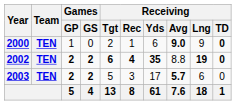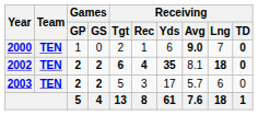 <table class="wikitable" style="text-align:center">
 <tr>
 <th rowspan="2">Year</th>
 <th rowspan="2">Team</th>
 <th colspan="2">Games</th>
 <th colspan="6">Receiving</th>
 </tr>
 <tr>
 <th>GP</th>
 <th>GS</th>
 <th>Tgt</th>
 <th>Rec</th>
 <th>Yds</th>
 <th>Avg</th>
 <th>Lng</th>
 <th>TD</th>
 </tr>
 <tr>
 <th><a href='#'>2000</a></th>
 <th><a href='#'>TEN</a></th>
 <td>1</td>
 <td>0</td>
 <td>2</td>
 <td>1</td>
 <td>6</td>
 <td><strong>9.0</strong></td>
-<td>9</td>
+<td>7</td>
 <td><strong>0</strong></td>
 </tr>
 <tr>
 <th><a href='#'>2002</a></th>
 <th><a href='#'>TEN</a></th>
 <td><strong>2</strong></td>
 <td><strong>2</strong></td>
 <td><strong>6</strong></td>
 <td><strong>4</strong></td>
 <td><strong>35</strong></td>
-<td>8.8</td>
-<td><strong>19</strong></td>
+<td>8.1</td>
+<td><strong>18</strong></td>
 <td><strong>0</strong></td>
 </tr>
 <tr>
 <th><a href='#'>2003</a></th>
 <th><a href='#'>TEN</a></th>
 <td><strong>2</strong></td>
 <td><strong>2</strong></td>
 <td>5</td>
 <td>3</td>
 <td>17</td>
-<td><strong>5.7</strong></td>
+<td>5.7</td>
 <td>6</td>
 <td>0</td>
 </tr>
 <tr>
 <th colspan="2"></th>
 <th>5</th>
 <th>4</th>
 <th>13</th>
 <th>8</th>
 <th>61</th>
 <th>7.6</th>
 <th>18</th>
 <th>1</th>
 </tr>
 </table>
